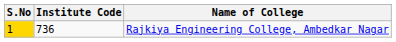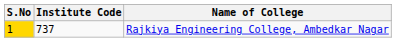 <table class="wikitable sortable">
 <tr>
 <th>S.No</th>
 <th>Institute Code</th>
 <th>Name of College</th>
 </tr>
 <tr>
 <td style="background: gold;">1</td>
-<td>736</td>
+<td>737</td>
 <td><a href='#'>Rajkiya Engineering College, Ambedkar Nagar</a></td>
 </tr>
 </table>
